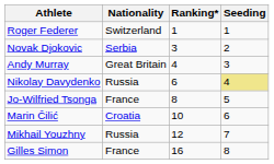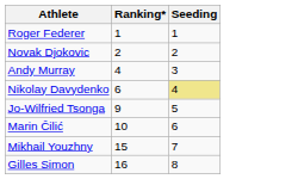 <table class="wikitable" border="1">
 <tr>
 <th>Athlete</th>
-<th>Nationality</th>
 <th>Ranking*</th>
 <th>Seeding</th>
 </tr>
 <tr>
 <td><a href='#'>Roger Federer</a></td>
-<td> Switzerland</td>
 <td>1</td>
 <td>1</td>
 </tr>
 <tr>
 <td><a href='#'>Novak Djokovic</a></td>
-<td> <a href='#'>Serbia</a></td>
-<td>3</td>
+<td>2</td>
 <td>2</td>
 </tr>
 <tr>
 <td><a href='#'>Andy Murray</a></td>
-<td> Great Britain</td>
 <td>4</td>
 <td>3</td>
 </tr>
 <tr>
 <td><a href='#'>Nikolay Davydenko</a></td>
-<td> Russia</td>
 <td>6</td>
 <td style="background: khaki;">4</td>
 </tr>
 <tr>
 <td><a href='#'>Jo-Wilfried Tsonga</a></td>
-<td> France</td>
-<td>8</td>
+<td>9</td>
 <td>5</td>
 </tr>
 <tr>
 <td><a href='#'>Marin Čilić</a></td>
-<td> <a href='#'>Croatia</a></td>
 <td>10</td>
 <td>6</td>
 </tr>
 <tr>
 <td><a href='#'>Mikhail Youzhny</a></td>
-<td> Russia</td>
-<td>12</td>
+<td>15</td>
 <td>7</td>
 </tr>
 <tr>
 <td><a href='#'>Gilles Simon</a></td>
-<td> France</td>
 <td>16</td>
 <td>8</td>
 </tr>
 </table>
